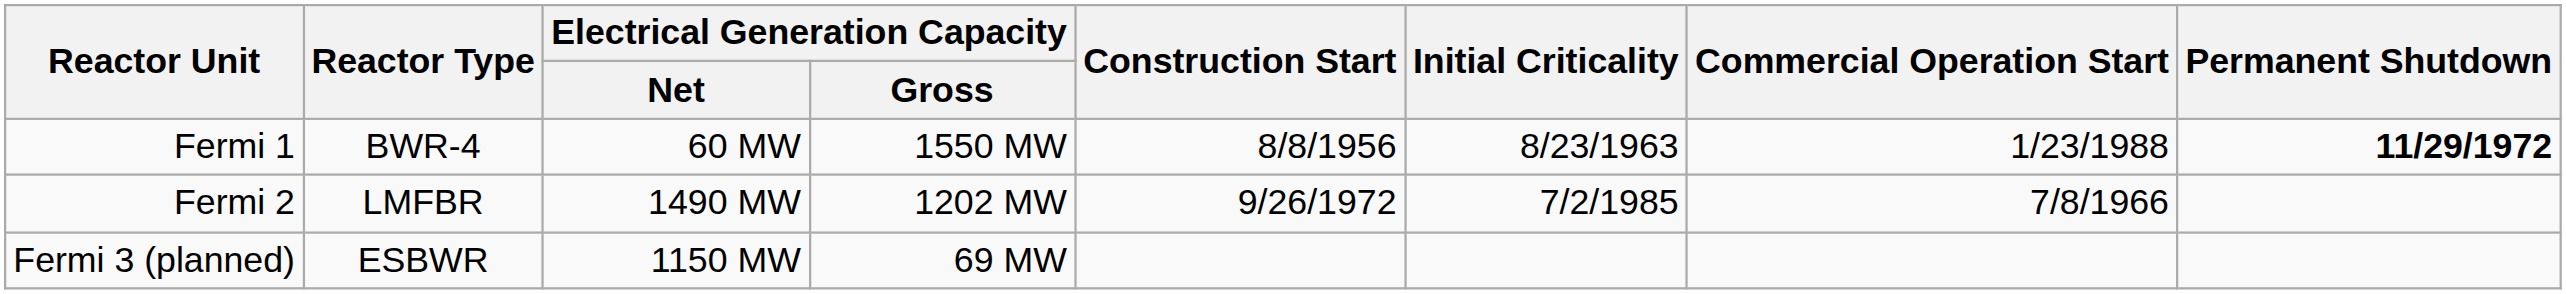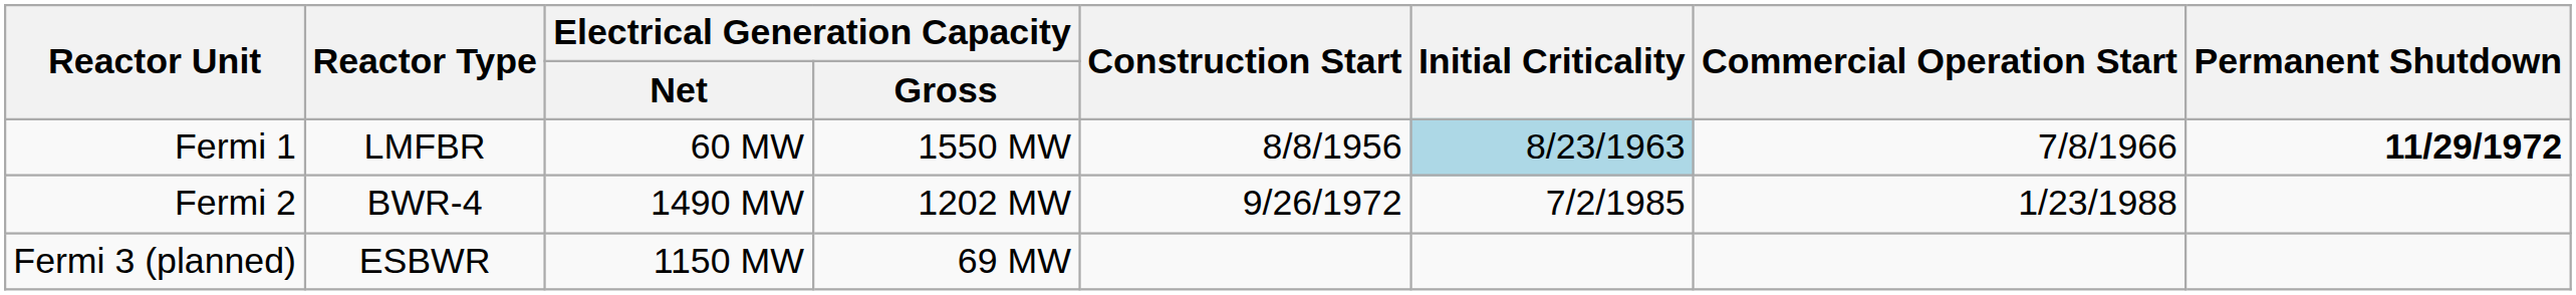 <table class="wikitable" style="text-align:right">
 <tr>
 <th rowspan=2>Reactor Unit</th>
 <th rowspan=2>Reactor Type</th>
 <th colspan=2>Electrical Generation Capacity</th>
 <th rowspan=2>Construction Start</th>
 <th rowspan=2>Initial Criticality</th>
 <th rowspan=2>Commercial Operation Start</th>
 <th rowspan=2>Permanent Shutdown</th>
 </tr>
 <tr>
 <th>Net</th>
 <th>Gross</th>
 </tr>
 <tr>
 <td>Fermi 1</td>
-<td style="text-align:center;">BWR-4</td>
+<td style="text-align:center;">LMFBR</td>
 <td>60 MW</td>
 <td>1550 MW</td>
 <td>8/8/1956</td>
-<td>8/23/1963</td>
-<td>1/23/1988</td>
+<td style="background: lightblue;">8/23/1963</td>
+<td>7/8/1966</td>
 <td><strong>11/29/1972</strong></td>
 </tr>
 <tr>
 <td>Fermi 2</td>
-<td style="text-align:center;">LMFBR</td>
+<td style="text-align:center;">BWR-4</td>
 <td>1490 MW</td>
 <td>1202 MW</td>
 <td>9/26/1972</td>
 <td>7/2/1985</td>
-<td>7/8/1966</td>
+<td>1/23/1988</td>
 <td></td>
 </tr>
 <tr>
 <td>Fermi 3 (planned)</td>
 <td style="text-align:center;">ESBWR</td>
 <td>1150 MW</td>
 <td>69 MW</td>
 <td></td>
 <td></td>
 <td></td>
 <td></td>
 </tr>
 </table>
